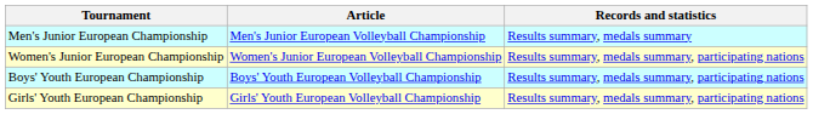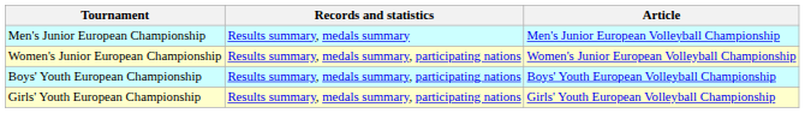 <table class="wikitable">
 <tr>
 <th>Tournament</th>
+<th>Records and statistics</th>
 <th>Article</th>
-<th>Records and statistics</th>
 </tr>
 <tr style="background-color: #cff;">
 <td>Men's Junior European Championship</td>
+<td><a href='#'>Results summary</a>, <a href='#'>medals summary</a></td>
 <td><a href='#'>Men's Junior European Volleyball Championship</a></td>
-<td><a href='#'>Results summary</a>, <a href='#'>medals summary</a></td>
 </tr>
 <tr style="background-color: #ffc;">
 <td>Women's Junior European Championship</td>
+<td><a href='#'>Results summary</a>, <a href='#'>medals summary</a>, <a href='#'>participating nations</a></td>
 <td><a href='#'>Women's Junior European Volleyball Championship</a></td>
-<td><a href='#'>Results summary</a>, <a href='#'>medals summary</a>, <a href='#'>participating nations</a></td>
 </tr>
 <tr style="background-color: #cff;">
 <td>Boys' Youth European Championship</td>
+<td><a href='#'>Results summary</a>, <a href='#'>medals summary</a>, <a href='#'>participating nations</a></td>
 <td><a href='#'>Boys' Youth European Volleyball Championship</a></td>
-<td><a href='#'>Results summary</a>, <a href='#'>medals summary</a>, <a href='#'>participating nations</a></td>
 </tr>
 <tr style="background-color: #ffc;">
 <td>Girls' Youth European Championship</td>
+<td><a href='#'>Results summary</a>, <a href='#'>medals summary</a>, <a href='#'>participating nations</a></td>
 <td><a href='#'>Girls' Youth European Volleyball Championship</a></td>
-<td><a href='#'>Results summary</a>, <a href='#'>medals summary</a>, <a href='#'>participating nations</a></td>
 </tr>
 </table>
